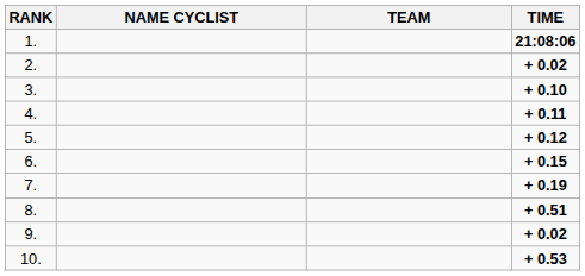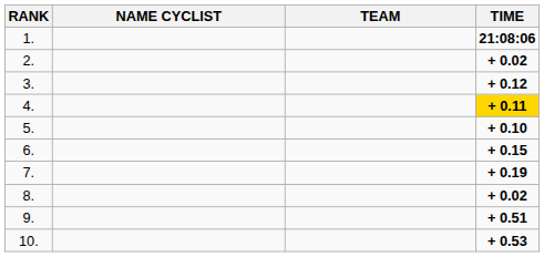 <table class="wikitable" style="font-size:95%;">
 <tr>
 <th>RANK</th>
 <th align="left" style="width: 16em">NAME CYCLIST</th>
 <th align="left" style="width: 13em">TEAM</th>
 <th>TIME</th>
 </tr>
 <tr>
 <td align="center">1.</td>
 <td></td>
 <td></td>
 <td align="center"><strong>21:08:06</strong></td>
 </tr>
 <tr>
 <td align="center">2.</td>
 <td></td>
 <td></td>
 <td align="center"><strong>+ 0.02</strong></td>
 </tr>
 <tr>
 <td align="center">3.</td>
 <td></td>
 <td></td>
-<td align="center"><strong>+ 0.10</strong></td>
+<td align="center"><strong>+ 0.12</strong></td>
 </tr>
 <tr>
 <td align="center">4.</td>
 <td></td>
 <td></td>
-<td align="center"><strong>+ 0.11</strong></td>
+<td align="center" style="background: gold;"><strong>+ 0.11</strong></td>
 </tr>
 <tr>
 <td align="center">5.</td>
 <td></td>
 <td></td>
-<td align="center"><strong>+ 0.12</strong></td>
+<td align="center"><strong>+ 0.10</strong></td>
 </tr>
 <tr>
 <td align="center">6.</td>
 <td></td>
 <td></td>
 <td align="center"><strong>+ 0.15</strong></td>
 </tr>
 <tr>
 <td align="center">7.</td>
 <td></td>
 <td></td>
 <td align="center"><strong>+ 0.19</strong></td>
 </tr>
 <tr>
 <td align="center">8.</td>
 <td></td>
 <td></td>
-<td align="center"><strong>+ 0.51</strong></td>
+<td align="center"><strong>+ 0.02</strong></td>
 </tr>
 <tr>
 <td align="center">9.</td>
 <td></td>
 <td></td>
-<td align="center"><strong>+ 0.02</strong></td>
+<td align="center"><strong>+ 0.51</strong></td>
 </tr>
 <tr>
 <td align="center">10.</td>
 <td></td>
 <td></td>
 <td align="center"><strong>+ 0.53</strong></td>
 </tr>
 </table>
